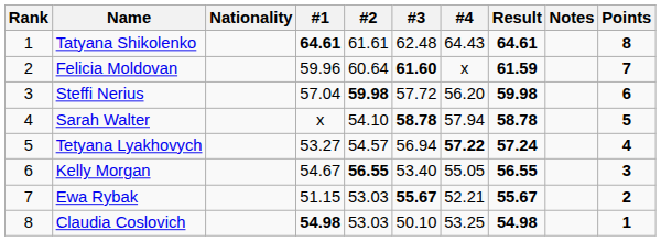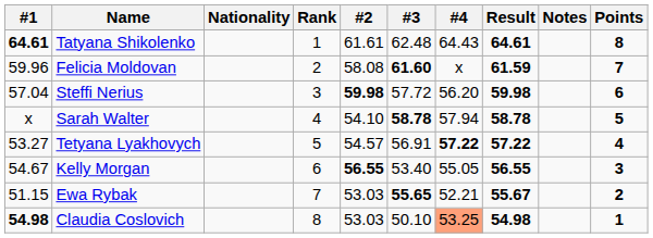 <table class="wikitable sortable" style="text-align:center">
 <tr>
-<th>Rank</th>
+<th>#1</th>
 <th>Name</th>
 <th>Nationality</th>
-<th>#1</th>
+<th>Rank</th>
 <th>#2</th>
 <th>#3</th>
 <th>#4</th>
 <th>Result</th>
 <th>Notes</th>
 <th>Points</th>
 </tr>
 <tr>
-<td>1</td>
+<td><strong>64.61</strong></td>
 <td align=left><a href='#'>Tatyana Shikolenko</a></td>
 <td align=left></td>
-<td><strong>64.61</strong></td>
+<td>1</td>
 <td>61.61</td>
 <td>62.48</td>
 <td>64.43</td>
 <td><strong>64.61</strong></td>
 <td></td>
 <td><strong>8</strong></td>
 </tr>
 <tr>
-<td>2</td>
+<td>59.96</td>
 <td align=left><a href='#'>Felicia Moldovan</a></td>
 <td align=left></td>
-<td>59.96</td>
-<td>60.64</td>
+<td>2</td>
+<td>58.08</td>
 <td><strong>61.60</strong></td>
 <td>x</td>
 <td><strong>61.59</strong></td>
 <td></td>
 <td><strong>7</strong></td>
 </tr>
 <tr>
-<td>3</td>
+<td>57.04</td>
 <td align=left><a href='#'>Steffi Nerius</a></td>
 <td align=left></td>
-<td>57.04</td>
+<td>3</td>
 <td><strong>59.98</strong></td>
 <td>57.72</td>
 <td>56.20</td>
 <td><strong>59.98</strong></td>
 <td></td>
 <td><strong>6</strong></td>
 </tr>
 <tr>
-<td>4</td>
+<td>x</td>
 <td align=left><a href='#'>Sarah Walter</a></td>
 <td align=left></td>
-<td>x</td>
+<td>4</td>
 <td>54.10</td>
 <td><strong>58.78</strong></td>
 <td>57.94</td>
 <td><strong>58.78</strong></td>
 <td></td>
 <td><strong>5</strong></td>
 </tr>
 <tr>
-<td>5</td>
+<td>53.27</td>
 <td align=left><a href='#'>Tetyana Lyakhovych</a></td>
 <td align=left></td>
-<td>53.27</td>
+<td>5</td>
 <td>54.57</td>
-<td>56.94</td>
+<td>56.91</td>
 <td><strong>57.22</strong></td>
-<td><strong>57.24</strong></td>
+<td><strong>57.22</strong></td>
 <td></td>
 <td><strong>4</strong></td>
 </tr>
 <tr>
-<td>6</td>
+<td>54.67</td>
 <td align=left><a href='#'>Kelly Morgan</a></td>
 <td align=left></td>
-<td>54.67</td>
+<td>6</td>
 <td><strong>56.55</strong></td>
 <td>53.40</td>
 <td>55.05</td>
 <td><strong>56.55</strong></td>
 <td></td>
 <td><strong>3</strong></td>
 </tr>
 <tr>
-<td>7</td>
+<td>51.15</td>
 <td align=left><a href='#'>Ewa Rybak</a></td>
 <td align=left></td>
-<td>51.15</td>
+<td>7</td>
 <td>53.03</td>
-<td><strong>55.67</strong></td>
+<td><strong>55.65</strong></td>
 <td>52.21</td>
 <td><strong>55.67</strong></td>
 <td></td>
 <td><strong>2</strong></td>
 </tr>
 <tr>
-<td>8</td>
+<td><strong>54.98</strong></td>
 <td align=left><a href='#'>Claudia Coslovich</a></td>
 <td align=left></td>
-<td><strong>54.98</strong></td>
+<td>8</td>
 <td>53.03</td>
 <td>50.10</td>
-<td>53.25</td>
+<td style="background: lightsalmon;">53.25</td>
 <td><strong>54.98</strong></td>
 <td></td>
 <td><strong>1</strong></td>
 </tr>
 </table>
